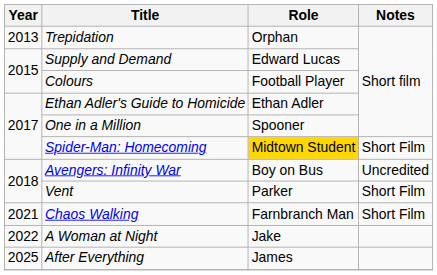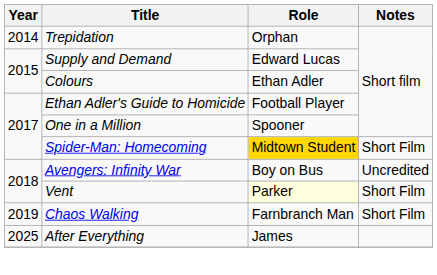 <table class="wikitable">
 <tr>
 <th>Year</th>
 <th>Title</th>
 <th>Role</th>
 <th>Notes</th>
 </tr>
 <tr>
-<td>2013</td>
+<td>2014</td>
 <td><em>Trepidation</em></td>
 <td>Orphan</td>
 <td rowspan="5">Short film</td>
 </tr>
 <tr>
 <td rowspan="2">2015</td>
 <td><em>Supply and Demand</em></td>
 <td>Edward Lucas</td>
 </tr>
 <tr>
 <td><em>Colours</em></td>
-<td>Football Player</td>
+<td>Ethan Adler</td>
 </tr>
 <tr>
 <td rowspan="3">2017</td>
 <td><em>Ethan Adler's Guide to Homicide</em></td>
-<td>Ethan Adler</td>
+<td>Football Player</td>
 </tr>
 <tr>
 <td><em>One in a Million</em></td>
 <td>Spooner</td>
 </tr>
 <tr>
 <td><em><a href='#'>Spider-Man: Homecoming</a></em></td>
 <td style="background: gold;">Midtown Student</td>
 <td>Short Film</td>
 </tr>
 <tr>
 <td rowspan="2">2018</td>
 <td><em><a href='#'>Avengers: Infinity War</a></em></td>
 <td>Boy on Bus</td>
 <td>Uncredited</td>
 </tr>
 <tr>
 <td><em>Vent</em></td>
-<td>Parker</td>
+<td style="background: lightyellow;">Parker</td>
 <td>Short Film</td>
 </tr>
 <tr>
-<td>2021</td>
+<td>2019</td>
 <td><em><a href='#'>Chaos Walking</a></em></td>
 <td>Farnbranch Man</td>
 <td>Short Film</td>
-</tr>
-<tr>
-<td>2022</td>
-<td><em>A Woman at Night</em></td>
-<td>Jake</td>
-<td></td>
 </tr>
 <tr>
 <td>2025</td>
 <td><em>After Everything</em></td>
 <td>James</td>
 <td></td>
 </tr>
 <tr>
 </tr>
 </table>
